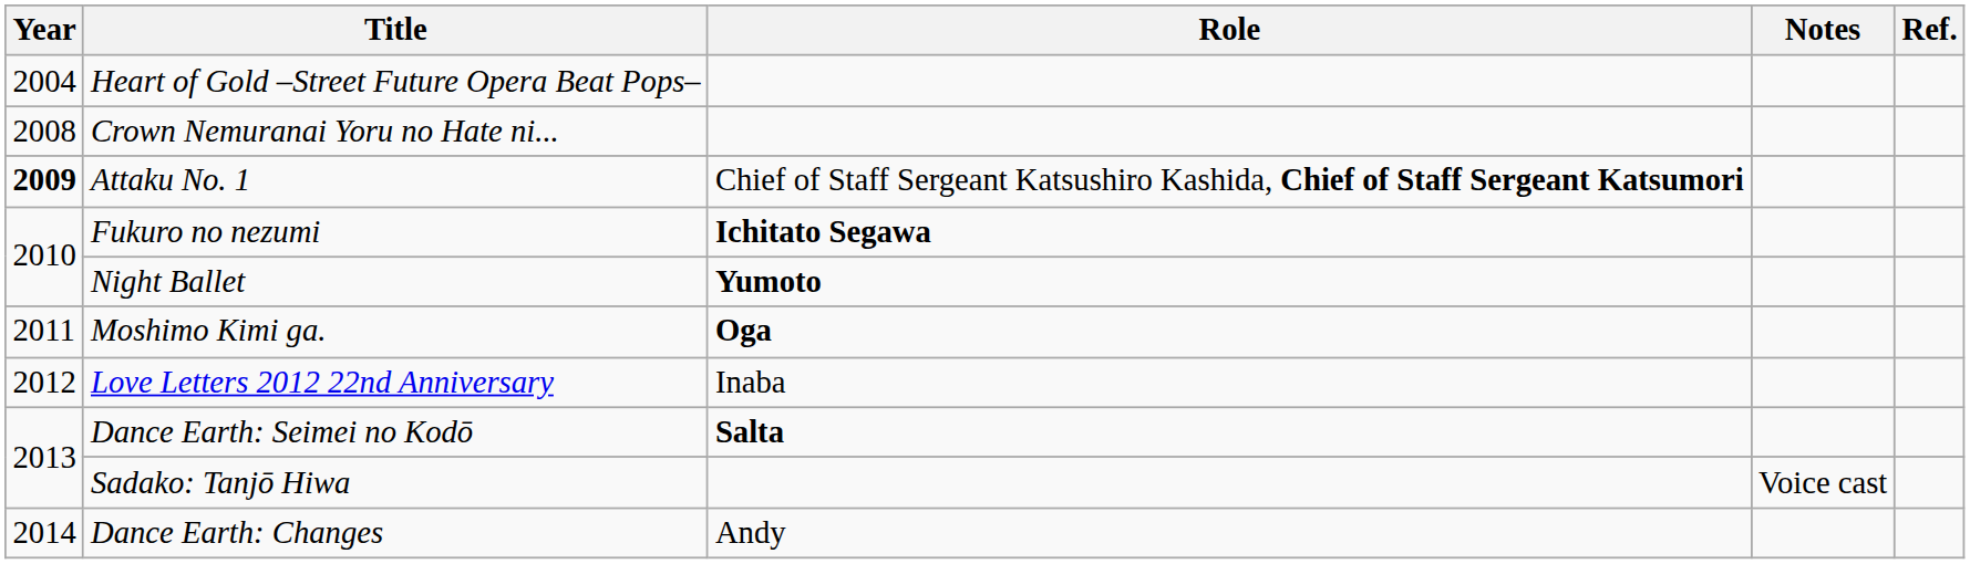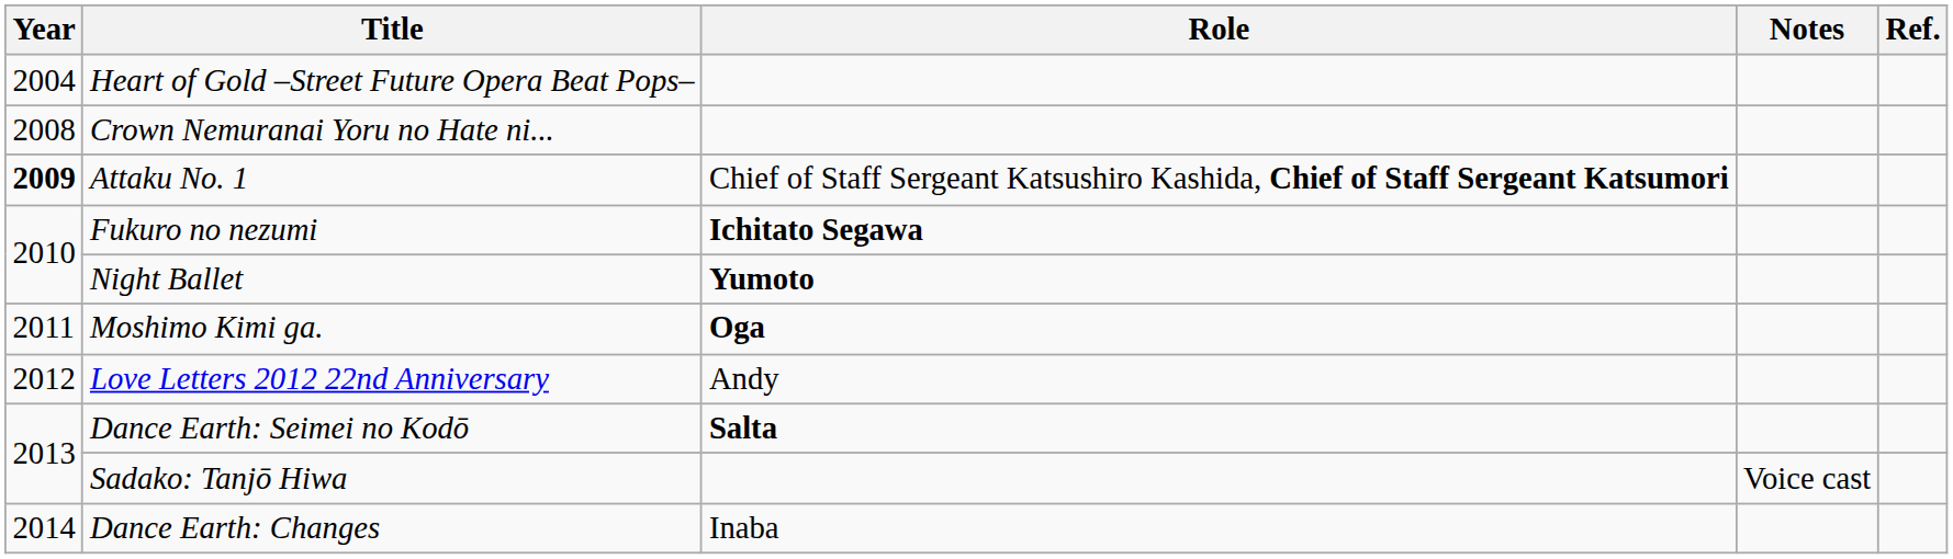 <table class="wikitable">
 <tr>
 <th>Year</th>
 <th>Title</th>
 <th>Role</th>
 <th>Notes</th>
 <th>Ref.</th>
 </tr>
 <tr>
 <td>2004</td>
 <td><em>Heart of Gold –Street Future Opera Beat Pops–</em></td>
 <td></td>
 <td></td>
 <td></td>
 </tr>
 <tr>
 <td>2008</td>
 <td><em>Crown Nemuranai Yoru no Hate ni...</em></td>
 <td></td>
 <td></td>
 <td></td>
 </tr>
 <tr>
 <td><strong>2009</strong></td>
 <td><em>Attaku No. 1</em></td>
 <td>Chief of Staff Sergeant Katsushiro Kashida, <strong>Chief of Staff Sergeant Katsumori</strong></td>
 <td></td>
 <td></td>
 </tr>
 <tr>
 <td rowspan="2">2010</td>
 <td><em>Fukuro no nezumi</em></td>
 <td><strong>Ichitato Segawa</strong></td>
 <td></td>
 <td></td>
 </tr>
 <tr>
 <td><em>Night Ballet</em></td>
 <td><strong>Yumoto</strong></td>
 <td></td>
 <td></td>
 </tr>
 <tr>
 <td>2011</td>
 <td><em>Moshimo Kimi ga.</em></td>
 <td><strong>Oga</strong></td>
 <td></td>
 <td></td>
 </tr>
 <tr>
 <td>2012</td>
 <td><em><a href='#'>Love Letters 2012 22nd Anniversary</a></em></td>
-<td>Inaba</td>
+<td>Andy</td>
 <td></td>
 <td></td>
 </tr>
 <tr>
 <td rowspan="2">2013</td>
 <td><em>Dance Earth: Seimei no Kodō</em></td>
 <td><strong>Salta</strong></td>
 <td></td>
 <td></td>
 </tr>
 <tr>
 <td><em>Sadako: Tanjō Hiwa</em></td>
 <td></td>
 <td>Voice cast</td>
 <td></td>
 </tr>
 <tr>
 <td>2014</td>
 <td><em>Dance Earth: Changes</em></td>
-<td>Andy</td>
+<td>Inaba</td>
 <td></td>
 <td></td>
 </tr>
 </table>
